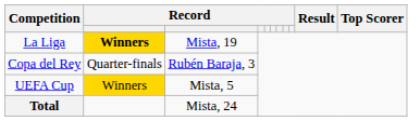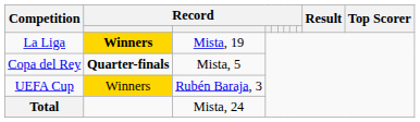 <table class="wikitable" style="text-align: center">
 <tr>
 <th rowspan=2>Competition</th>
 <th colspan=8>Record</th>
 <th rowspan=2>Result</th>
 <th rowspan=2>Top Scorer</th>
 </tr>
 <tr>
 <th></th>
 <th></th>
 <th></th>
 <th></th>
 <th></th>
 <th></th>
 <th></th>
 <th></th>
 </tr>
 <tr>
 <td><a href='#'>La Liga</a><br></td>
 <td style="background:gold;"><strong>Winners</strong></td>
 <td> <a href='#'>Mista</a>, 19</td>
 </tr>
 <tr>
 <td><a href='#'>Copa del Rey</a><br></td>
-<td>Quarter-finals</td>
-<td> <a href='#'>Rubén Baraja</a>, 3</td>
+<td><strong>Quarter-finals</strong></td>
+<td> Mista, 5</td>
 </tr>
 <tr>
 <td><a href='#'>UEFA Cup</a><br></td>
 <td style="background:gold;">Winners</td>
-<td> Mista, 5</td>
+<td> <a href='#'>Rubén Baraja</a>, 3</td>
 </tr>
 <tr>
 <th>Total<br></th>
 <td></td>
 <td> Mista, 24</td>
 </tr>
 </table>
